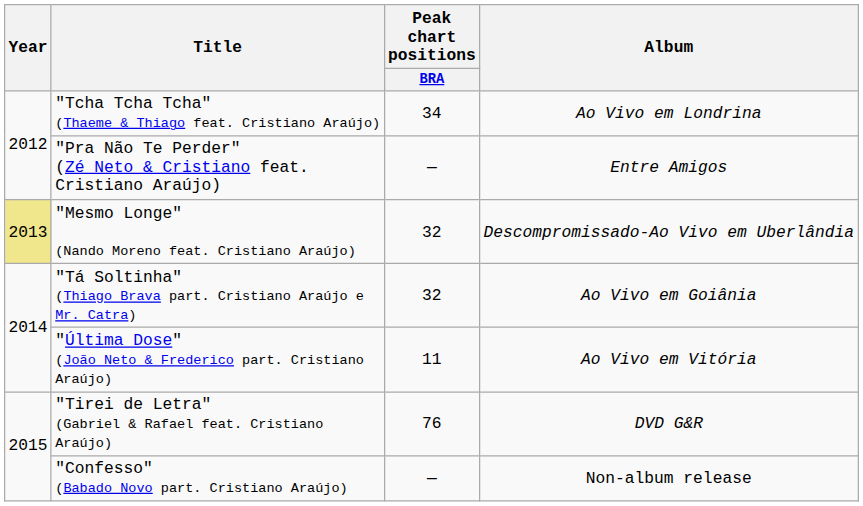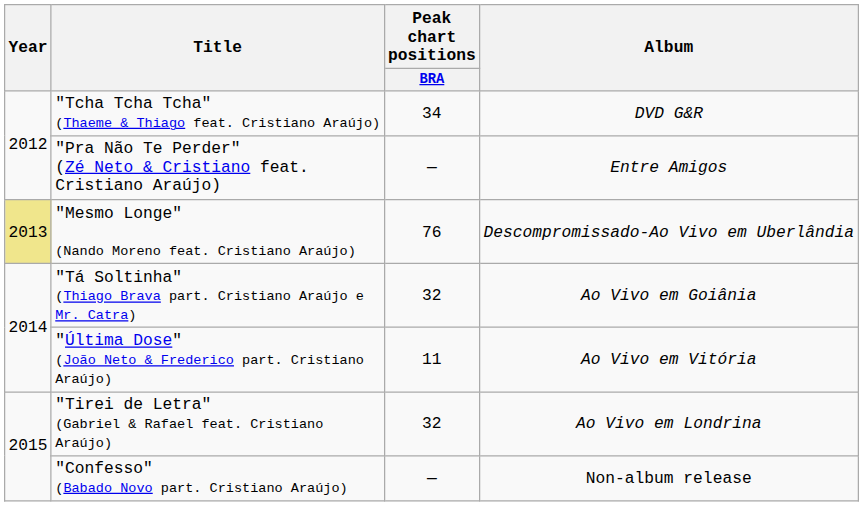 <table class="wikitable">
 <tr>
 <th rowspan=2>Year</th>
 <th rowspan="2" style="width:20em;">Title</th>
 <th colspan=1>Peak chart positions</th>
 <th rowspan=2>Album</th>
 </tr>
 <tr>
 <th style="width:3em;font-size:85%"><a href='#'>BRA</a><br></th>
 </tr>
 <tr>
 <td rowspan="2">2012</td>
 <td>"Tcha Tcha Tcha"<br><small>(<a href='#'>Thaeme & Thiago</a> feat. Cristiano Araújo)</small></td>
 <td align="center">34</td>
-<td align="center"><em>Ao Vivo em Londrina</em></td>
+<td align="center"><em>DVD G&R</em></td>
 </tr>
 <tr>
 <td>"Pra Não Te Perder"<br>(<a href='#'>Zé Neto & Cristiano</a> feat. Cristiano Araújo)</td>
 <td align="center">—</td>
 <td align="center"><em>Entre Amigos</em></td>
 </tr>
 <tr>
 <td style="background: khaki;">2013</td>
 <td>"Mesmo Longe"<br><br><small>(Nando Moreno feat. Cristiano Araújo)</small></td>
-<td align="center">32</td>
+<td align="center">76</td>
 <td align="center"><em>Descompromissado-Ao Vivo em Uberlândia</em></td>
 </tr>
 <tr>
 <td rowspan="2">2014</td>
 <td>"Tá Soltinha"<br><small>(<a href='#'>Thiago Brava</a> part. Cristiano Araújo e <a href='#'>Mr. Catra</a>)</small></td>
 <td align="center">32</td>
 <td align="center"><em>Ao Vivo em Goiânia</em></td>
 </tr>
 <tr>
 <td>"<a href='#'>Última Dose</a>"<br><small>(<a href='#'>João Neto & Frederico</a> part. Cristiano Araújo)</small></td>
 <td align="center">11</td>
 <td align="center"><em>Ao Vivo em Vitória</em></td>
 </tr>
 <tr>
 <td rowspan="2">2015</td>
 <td>"Tirei de Letra"<br><small>(Gabriel & Rafael feat. Cristiano Araújo)</small></td>
-<td align="center">76</td>
-<td align="center"><em>DVD G&R</em></td>
+<td align="center">32</td>
+<td align="center"><em>Ao Vivo em Londrina</em></td>
 </tr>
 <tr>
 <td>"Confesso"<br><small>(<a href='#'>Babado Novo</a> part. Cristiano Araújo)</small></td>
 <td align="center">—</td>
 <td align="center">Non-album release</td>
 </tr>
 </table>
